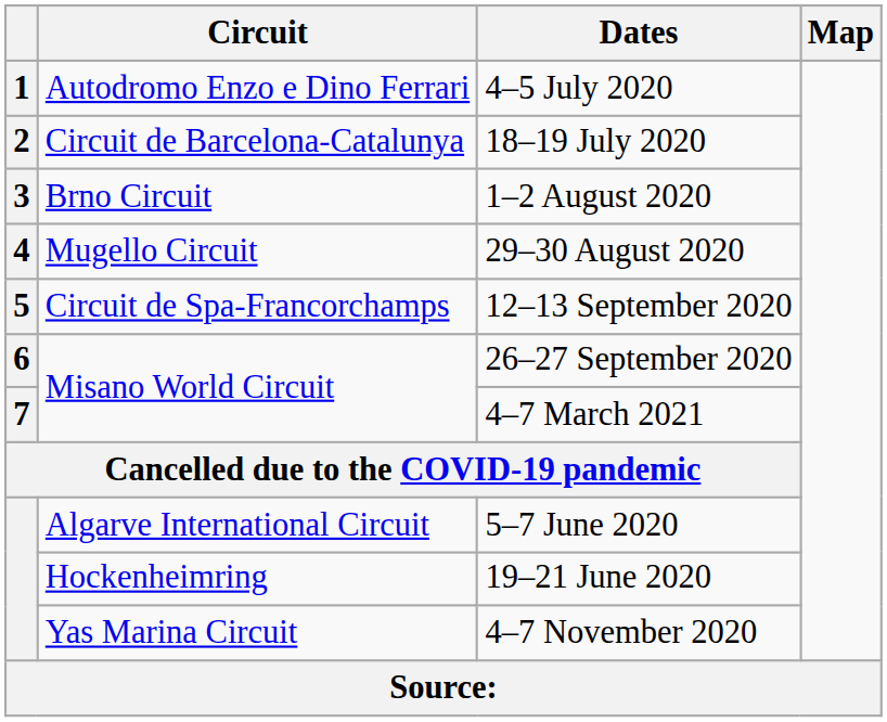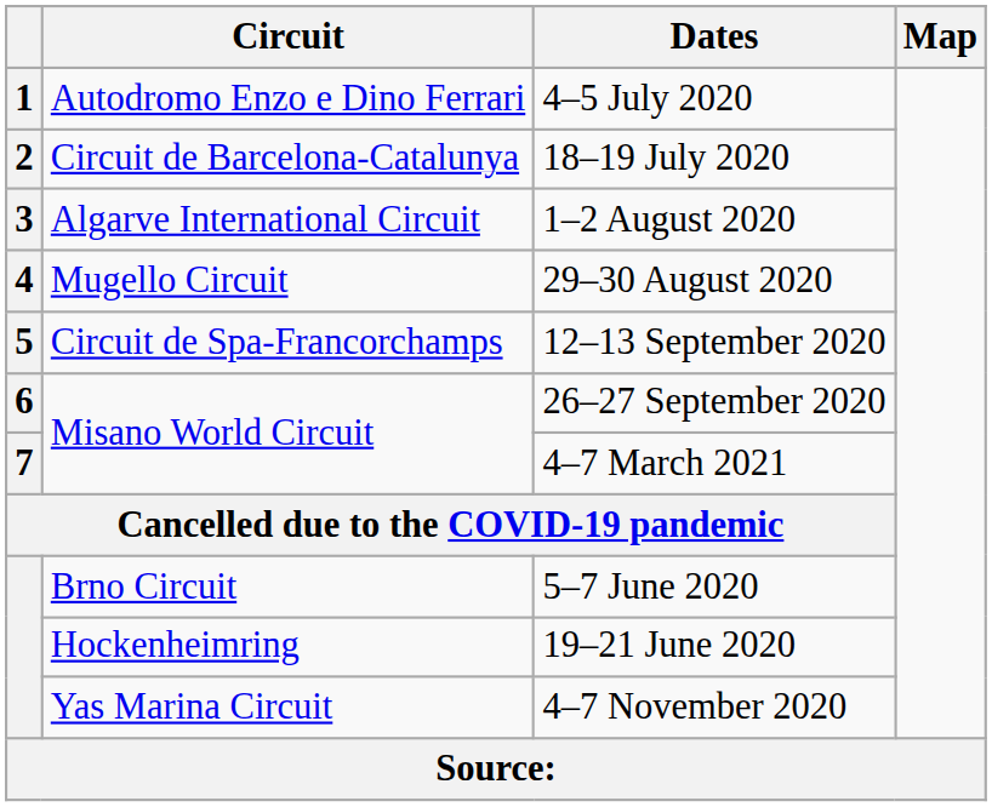 <table class="wikitable" style="font-size:90%;">
 <tr>
 <th></th>
 <th>Circuit</th>
 <th>Dates</th>
 <th>Map</th>
 </tr>
 <tr>
 <th>1</th>
 <td> <a href='#'>Autodromo Enzo e Dino Ferrari</a></td>
 <td>4–5 July 2020</td>
 <td rowspan=11></td>
 </tr>
 <tr>
 <th>2</th>
 <td> <a href='#'>Circuit de Barcelona-Catalunya</a></td>
 <td>18–19 July 2020</td>
 </tr>
 <tr>
 <th>3</th>
-<td> <a href='#'>Brno Circuit</a></td>
+<td> <a href='#'>Algarve International Circuit</a></td>
 <td>1–2 August 2020</td>
 </tr>
 <tr>
 <th>4</th>
 <td> <a href='#'>Mugello Circuit</a></td>
 <td>29–30 August 2020</td>
 </tr>
 <tr>
 <th>5</th>
 <td> <a href='#'>Circuit de Spa-Francorchamps</a></td>
 <td>12–13 September 2020</td>
 </tr>
 <tr>
 <th>6</th>
 <td rowspan=2> <a href='#'>Misano World Circuit</a></td>
 <td>26–27 September 2020</td>
 </tr>
 <tr>
 <th>7</th>
 <td>4–7 March 2021</td>
 </tr>
 <tr>
 <th colspan=3>Cancelled due to the <a href='#'>COVID-19 pandemic</a></th>
 </tr>
 <tr>
 <th rowspan=3></th>
-<td> <a href='#'>Algarve International Circuit</a></td>
+<td> <a href='#'>Brno Circuit</a></td>
 <td>5–7 June 2020</td>
 </tr>
 <tr>
 <td> <a href='#'>Hockenheimring</a></td>
 <td>19–21 June 2020</td>
 </tr>
 <tr>
 <td> <a href='#'>Yas Marina Circuit</a></td>
 <td>4–7 November 2020</td>
 </tr>
 <tr>
 <th colspan=4>Source:</th>
 </tr>
 </table>
